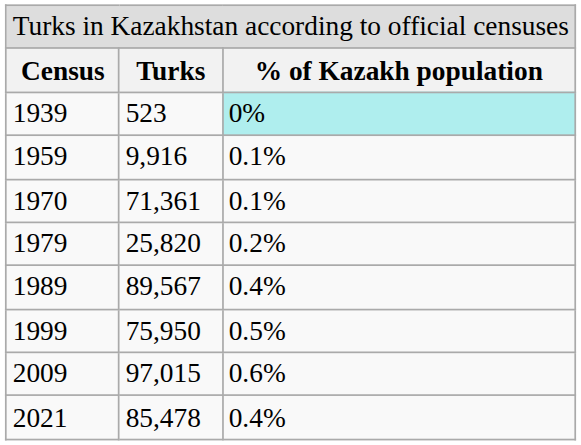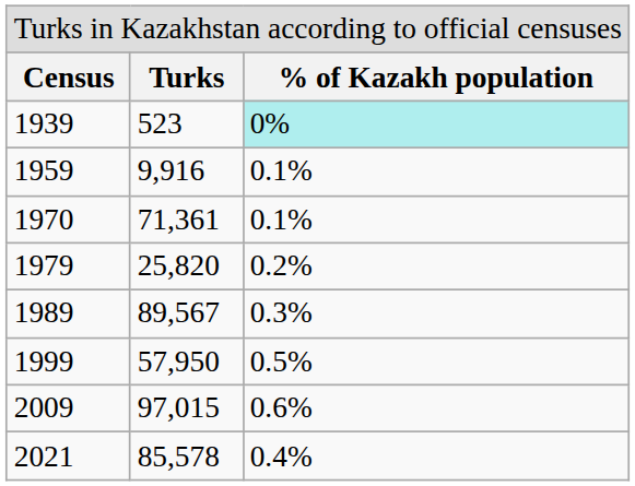 <table class="wikitable" style="float:right; font-size:100%;">
 <tr bgcolor=#DDDDDD>
 <td colspan=8 align="center">Turks in Kazakhstan according to official censuses</td>
 </tr>
 <tr bgcolor=#f0f0f0 align="center">
 <th>Census</th>
 <th>Turks</th>
 <th>% of Kazakh population</th>
 </tr>
 <tr>
 <td>1939</td>
 <td>523</td>
 <td style="background: paleturquoise;">0%</td>
 </tr>
 <tr>
 <td>1959</td>
 <td>9,916</td>
 <td>0.1%</td>
 </tr>
 <tr>
 <td>1970</td>
 <td>71,361</td>
 <td>0.1%</td>
 </tr>
 <tr>
 <td>1979</td>
 <td>25,820</td>
 <td>0.2%</td>
 </tr>
 <tr>
 <td>1989</td>
 <td>89,567</td>
-<td>0.4%</td>
+<td>0.3%</td>
 </tr>
 <tr>
 <td>1999</td>
-<td>75,950</td>
+<td>57,950</td>
 <td>0.5%</td>
 </tr>
 <tr>
 <td>2009</td>
 <td>97,015</td>
 <td>0.6%</td>
 </tr>
 <tr>
 <td>2021</td>
-<td>85,478</td>
+<td>85,578</td>
 <td>0.4%</td>
 </tr>
 </table>
